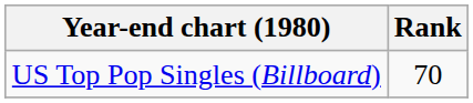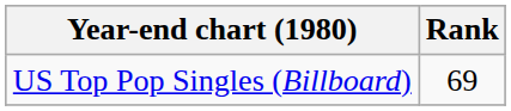 <table class="wikitable sortable">
 <tr>
 <th>Year-end chart (1980)</th>
 <th>Rank</th>
 </tr>
 <tr>
 <td><a href='#'>US Top Pop Singles (<em>Billboard</em>)</a></td>
-<td align="center">70</td>
+<td align="center">69</td>
 </tr>
 </table>
